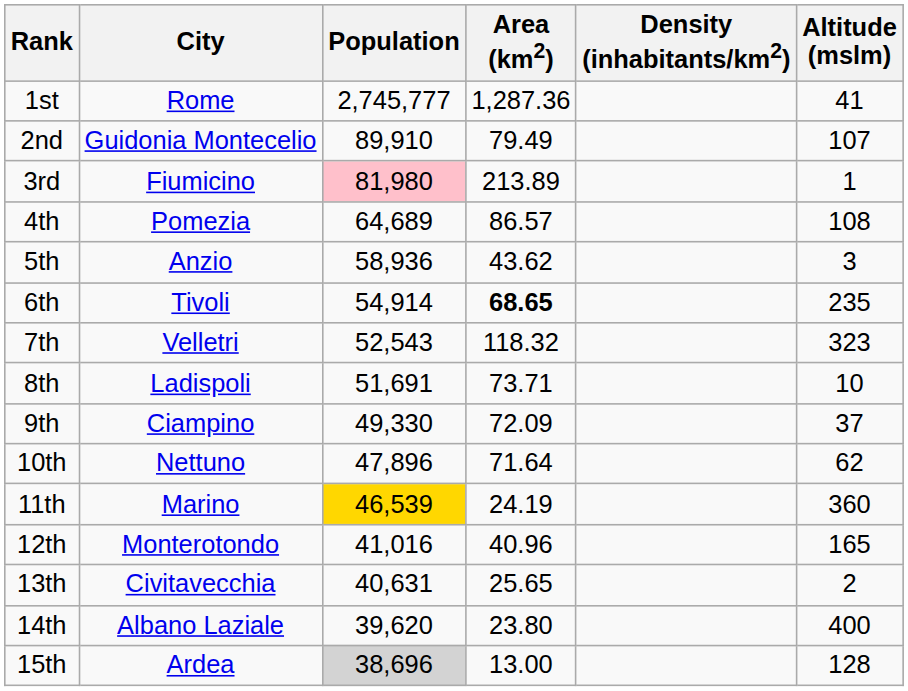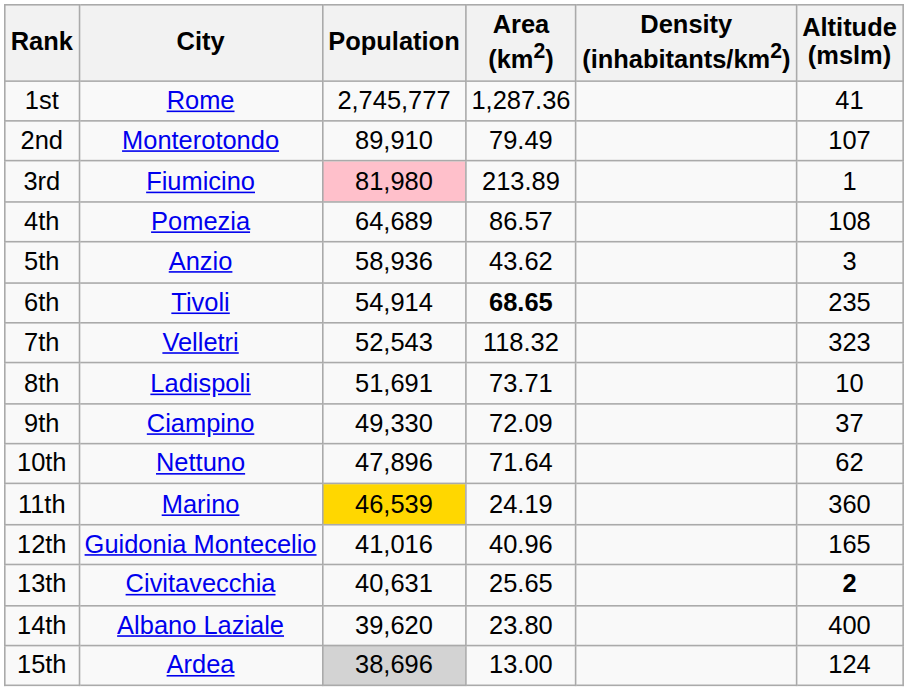 <table class="wikitable" style="text-align:center">
 <tr>
 <th>Rank</th>
 <th>City</th>
 <th>Population</th>
 <th>Area<br> (km<sup>2</sup>)</th>
 <th>Density<br> (inhabitants/km<sup>2</sup>)</th>
 <th>Altitude<br>  (mslm)</th>
 </tr>
 <tr>
 <td>1st</td>
 <td><a href='#'>Rome</a></td>
 <td>2,745,777</td>
 <td>1,287.36</td>
 <td></td>
 <td>41</td>
 </tr>
 <tr>
 <td>2nd</td>
-<td><a href='#'>Guidonia Montecelio</a></td>
+<td><a href='#'>Monterotondo</a></td>
 <td>89,910</td>
 <td>79.49</td>
 <td></td>
 <td>107</td>
 </tr>
 <tr>
 <td>3rd</td>
 <td><a href='#'>Fiumicino</a></td>
 <td style="background: pink;">81,980</td>
 <td>213.89</td>
 <td></td>
 <td>1</td>
 </tr>
 <tr>
 <td>4th</td>
 <td><a href='#'>Pomezia</a></td>
 <td>64,689</td>
 <td>86.57</td>
 <td></td>
 <td>108</td>
 </tr>
 <tr>
 <td>5th</td>
 <td><a href='#'>Anzio</a></td>
 <td>58,936</td>
 <td>43.62</td>
 <td></td>
 <td>3</td>
 </tr>
 <tr>
 <td>6th</td>
 <td><a href='#'>Tivoli</a></td>
 <td>54,914</td>
 <td><strong>68.65</strong></td>
 <td></td>
 <td>235</td>
 </tr>
 <tr>
 <td>7th</td>
 <td><a href='#'>Velletri</a></td>
 <td>52,543</td>
 <td>118.32</td>
 <td></td>
 <td>323</td>
 </tr>
 <tr>
 <td>8th</td>
 <td><a href='#'>Ladispoli</a></td>
 <td>51,691</td>
 <td>73.71</td>
 <td></td>
 <td>10</td>
 </tr>
 <tr>
 <td>9th</td>
 <td><a href='#'>Ciampino</a></td>
 <td>49,330</td>
 <td>72.09</td>
 <td></td>
 <td>37</td>
 </tr>
 <tr>
 <td>10th</td>
 <td><a href='#'>Nettuno</a></td>
 <td>47,896</td>
 <td>71.64</td>
 <td></td>
 <td>62</td>
 </tr>
 <tr>
 <td>11th</td>
 <td><a href='#'>Marino</a></td>
 <td style="background: gold;">46,539</td>
 <td>24.19</td>
 <td></td>
 <td>360</td>
 </tr>
 <tr>
 <td>12th</td>
-<td><a href='#'>Monterotondo</a></td>
+<td><a href='#'>Guidonia Montecelio</a></td>
 <td>41,016</td>
 <td>40.96</td>
 <td></td>
 <td>165</td>
 </tr>
 <tr>
 <td>13th</td>
 <td><a href='#'>Civitavecchia</a></td>
 <td>40,631</td>
 <td>25.65</td>
 <td></td>
-<td>2</td>
+<td><strong>2</strong></td>
 </tr>
 <tr>
 <td>14th</td>
 <td><a href='#'>Albano Laziale</a></td>
 <td>39,620</td>
 <td>23.80</td>
 <td></td>
 <td>400</td>
 </tr>
 <tr>
 <td>15th</td>
 <td><a href='#'>Ardea</a></td>
 <td style="background: lightgrey;">38,696</td>
 <td>13.00</td>
 <td></td>
-<td>128</td>
+<td>124</td>
 </tr>
 </table>
